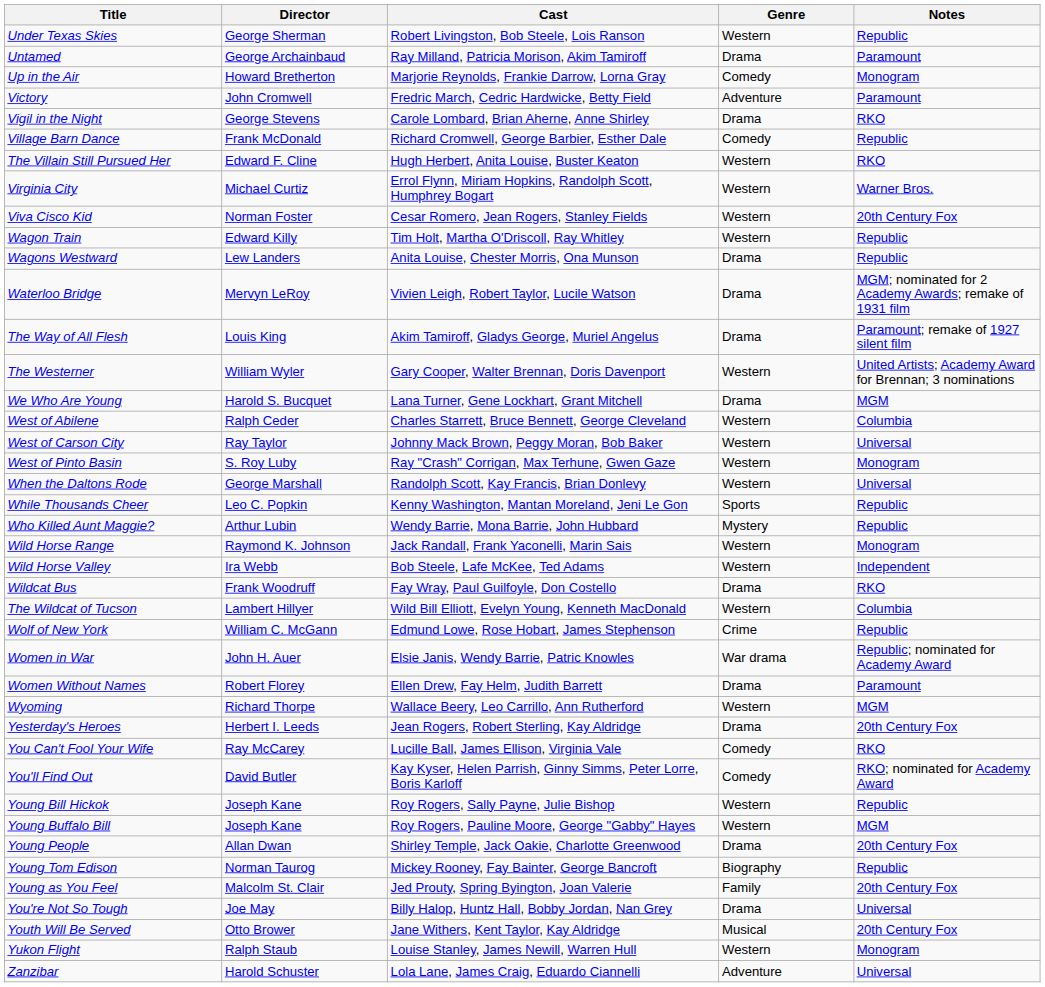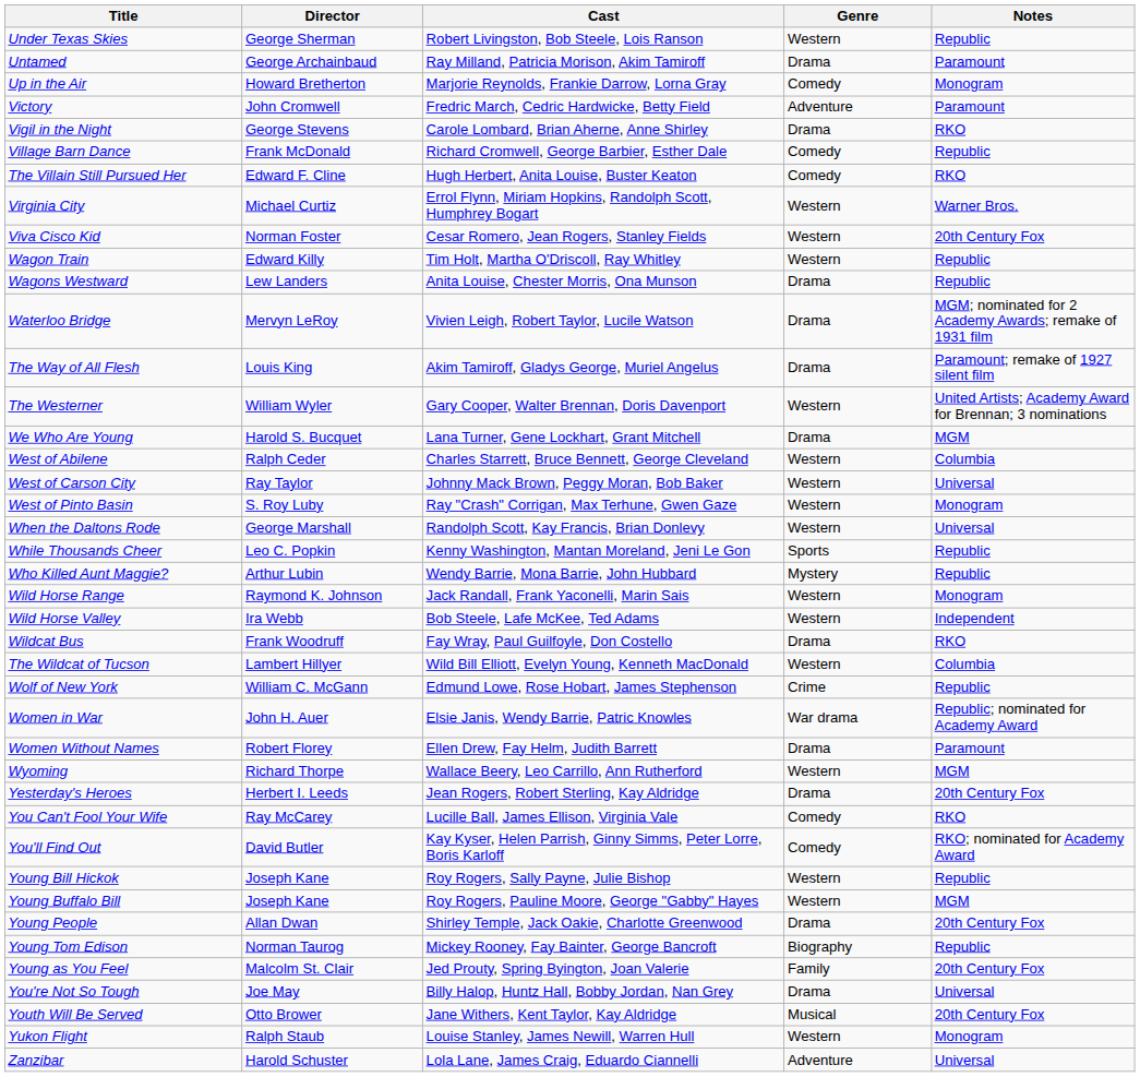 <table class="wikitable" style="width:100%;">
 <tr>
 <th style="width:21%;">Title</th>
 <th style="width:16%;">Director</th>
 <th style="width:32%;">Cast</th>
 <th style="width:13%;">Genre</th>
 <th style="width:18%;">Notes</th>
 </tr>
 <tr>
 <td><em><a href='#'>Under Texas Skies</a></em></td>
 <td><a href='#'>George Sherman</a></td>
 <td><a href='#'>Robert Livingston</a>, <a href='#'>Bob Steele</a>, <a href='#'>Lois Ranson</a></td>
 <td>Western</td>
 <td><a href='#'>Republic</a></td>
 </tr>
 <tr>
 <td><em><a href='#'>Untamed</a></em></td>
 <td><a href='#'>George Archainbaud</a></td>
 <td><a href='#'>Ray Milland</a>, <a href='#'>Patricia Morison</a>, <a href='#'>Akim Tamiroff</a></td>
 <td>Drama</td>
 <td><a href='#'>Paramount</a></td>
 </tr>
 <tr>
 <td><em><a href='#'>Up in the Air</a></em></td>
 <td><a href='#'>Howard Bretherton</a></td>
 <td><a href='#'>Marjorie Reynolds</a>, <a href='#'>Frankie Darrow</a>, <a href='#'>Lorna Gray</a></td>
 <td>Comedy</td>
 <td><a href='#'>Monogram</a></td>
 </tr>
 <tr>
 <td><em><a href='#'>Victory</a></em></td>
 <td><a href='#'>John Cromwell</a></td>
 <td><a href='#'>Fredric March</a>, <a href='#'>Cedric Hardwicke</a>, <a href='#'>Betty Field</a></td>
 <td>Adventure</td>
 <td><a href='#'>Paramount</a></td>
 </tr>
 <tr>
 <td><em><a href='#'>Vigil in the Night</a></em></td>
 <td><a href='#'>George Stevens</a></td>
 <td><a href='#'>Carole Lombard</a>, <a href='#'>Brian Aherne</a>, <a href='#'>Anne Shirley</a></td>
 <td>Drama</td>
 <td><a href='#'>RKO</a></td>
 </tr>
 <tr>
 <td><em><a href='#'>Village Barn Dance</a></em></td>
 <td><a href='#'>Frank McDonald</a></td>
 <td><a href='#'>Richard Cromwell</a>, <a href='#'>George Barbier</a>, <a href='#'>Esther Dale</a></td>
 <td>Comedy</td>
 <td><a href='#'>Republic</a></td>
 </tr>
 <tr>
 <td><em><a href='#'>The Villain Still Pursued Her</a></em></td>
 <td><a href='#'>Edward F. Cline</a></td>
 <td><a href='#'>Hugh Herbert</a>, <a href='#'>Anita Louise</a>, <a href='#'>Buster Keaton</a></td>
-<td>Western</td>
+<td>Comedy</td>
 <td><a href='#'>RKO</a></td>
 </tr>
 <tr>
 <td><em><a href='#'>Virginia City</a></em></td>
 <td><a href='#'>Michael Curtiz</a></td>
 <td><a href='#'>Errol Flynn</a>, <a href='#'>Miriam Hopkins</a>, <a href='#'>Randolph Scott</a>, <a href='#'>Humphrey Bogart</a></td>
 <td>Western</td>
 <td><a href='#'>Warner Bros.</a></td>
 </tr>
 <tr>
 <td><em><a href='#'>Viva Cisco Kid</a></em></td>
 <td><a href='#'>Norman Foster</a></td>
 <td><a href='#'>Cesar Romero</a>, <a href='#'>Jean Rogers</a>, <a href='#'>Stanley Fields</a></td>
 <td>Western</td>
 <td><a href='#'>20th Century Fox</a></td>
 </tr>
 <tr>
 <td><em><a href='#'>Wagon Train</a></em></td>
 <td><a href='#'>Edward Killy</a></td>
 <td><a href='#'>Tim Holt</a>, <a href='#'>Martha O'Driscoll</a>, <a href='#'>Ray Whitley</a></td>
 <td>Western</td>
 <td><a href='#'>Republic</a></td>
 </tr>
 <tr>
 <td><em><a href='#'>Wagons Westward</a></em></td>
 <td><a href='#'>Lew Landers</a></td>
 <td><a href='#'>Anita Louise</a>, <a href='#'>Chester Morris</a>, <a href='#'>Ona Munson</a></td>
 <td>Drama</td>
 <td><a href='#'>Republic</a></td>
 </tr>
 <tr>
 <td><em><a href='#'>Waterloo Bridge</a></em></td>
 <td><a href='#'>Mervyn LeRoy</a></td>
 <td><a href='#'>Vivien Leigh</a>, <a href='#'>Robert Taylor</a>, <a href='#'>Lucile Watson</a></td>
 <td>Drama</td>
 <td><a href='#'>MGM</a>; nominated for 2 <a href='#'>Academy Awards</a>; remake of <a href='#'>1931 film</a></td>
 </tr>
 <tr>
 <td><em><a href='#'>The Way of All Flesh</a></em></td>
 <td><a href='#'>Louis King</a></td>
 <td><a href='#'>Akim Tamiroff</a>, <a href='#'>Gladys George</a>, <a href='#'>Muriel Angelus</a></td>
 <td>Drama</td>
 <td><a href='#'>Paramount</a>; remake of <a href='#'>1927 silent film</a></td>
 </tr>
 <tr>
 <td><em><a href='#'>The Westerner</a></em></td>
 <td><a href='#'>William Wyler</a></td>
 <td><a href='#'>Gary Cooper</a>, <a href='#'>Walter Brennan</a>, <a href='#'>Doris Davenport</a></td>
 <td>Western</td>
 <td><a href='#'>United Artists</a>; <a href='#'>Academy Award</a> for Brennan; 3 nominations</td>
 </tr>
 <tr>
 <td><em><a href='#'>We Who Are Young</a></em></td>
 <td><a href='#'>Harold S. Bucquet</a></td>
 <td><a href='#'>Lana Turner</a>, <a href='#'>Gene Lockhart</a>, <a href='#'>Grant Mitchell</a></td>
 <td>Drama</td>
 <td><a href='#'>MGM</a></td>
 </tr>
 <tr>
 <td><em><a href='#'>West of Abilene</a></em></td>
 <td><a href='#'>Ralph Ceder</a></td>
 <td><a href='#'>Charles Starrett</a>, <a href='#'>Bruce Bennett</a>, <a href='#'>George Cleveland</a></td>
 <td>Western</td>
 <td><a href='#'>Columbia</a></td>
 </tr>
 <tr>
 <td><em><a href='#'>West of Carson City</a></em></td>
 <td><a href='#'>Ray Taylor</a></td>
 <td><a href='#'>Johnny Mack Brown</a>, <a href='#'>Peggy Moran</a>, <a href='#'>Bob Baker</a></td>
 <td>Western</td>
 <td><a href='#'>Universal</a></td>
 </tr>
 <tr>
 <td><em><a href='#'>West of Pinto Basin</a></em></td>
 <td><a href='#'>S. Roy Luby</a></td>
 <td><a href='#'>Ray "Crash" Corrigan</a>, <a href='#'>Max Terhune</a>, <a href='#'>Gwen Gaze</a></td>
 <td>Western</td>
 <td><a href='#'>Monogram</a></td>
 </tr>
 <tr>
 <td><em><a href='#'>When the Daltons Rode</a></em></td>
 <td><a href='#'>George Marshall</a></td>
 <td><a href='#'>Randolph Scott</a>, <a href='#'>Kay Francis</a>, <a href='#'>Brian Donlevy</a></td>
 <td>Western</td>
 <td><a href='#'>Universal</a></td>
 </tr>
 <tr>
 <td><em><a href='#'>While Thousands Cheer</a></em></td>
 <td><a href='#'>Leo C. Popkin</a></td>
 <td><a href='#'>Kenny Washington</a>, <a href='#'>Mantan Moreland</a>, <a href='#'>Jeni Le Gon</a></td>
 <td>Sports</td>
 <td><a href='#'>Republic</a></td>
 </tr>
 <tr>
 <td><em><a href='#'>Who Killed Aunt Maggie?</a></em></td>
 <td><a href='#'>Arthur Lubin</a></td>
 <td><a href='#'>Wendy Barrie</a>, <a href='#'>Mona Barrie</a>, <a href='#'>John Hubbard</a></td>
 <td>Mystery</td>
 <td><a href='#'>Republic</a></td>
 </tr>
 <tr>
 <td><em><a href='#'>Wild Horse Range</a></em></td>
 <td><a href='#'>Raymond K. Johnson</a></td>
 <td><a href='#'>Jack Randall</a>, <a href='#'>Frank Yaconelli</a>, <a href='#'>Marin Sais</a></td>
 <td>Western</td>
 <td><a href='#'>Monogram</a></td>
 </tr>
 <tr>
 <td><em><a href='#'>Wild Horse Valley</a></em></td>
 <td><a href='#'>Ira Webb</a></td>
 <td><a href='#'>Bob Steele</a>, <a href='#'>Lafe McKee</a>, <a href='#'>Ted Adams</a></td>
 <td>Western</td>
 <td><a href='#'>Independent</a></td>
 </tr>
 <tr>
 <td><em><a href='#'>Wildcat Bus</a></em></td>
 <td><a href='#'>Frank Woodruff</a></td>
 <td><a href='#'>Fay Wray</a>, <a href='#'>Paul Guilfoyle</a>, <a href='#'>Don Costello</a></td>
 <td>Drama</td>
 <td><a href='#'>RKO</a></td>
 </tr>
 <tr>
 <td><em><a href='#'>The Wildcat of Tucson</a></em></td>
 <td><a href='#'>Lambert Hillyer</a></td>
 <td><a href='#'>Wild Bill Elliott</a>, <a href='#'>Evelyn Young</a>, <a href='#'>Kenneth MacDonald</a></td>
 <td>Western</td>
 <td><a href='#'>Columbia</a></td>
 </tr>
 <tr>
 <td><em><a href='#'>Wolf of New York</a></em></td>
 <td><a href='#'>William C. McGann</a></td>
 <td><a href='#'>Edmund Lowe</a>, <a href='#'>Rose Hobart</a>, <a href='#'>James Stephenson</a></td>
 <td>Crime</td>
 <td><a href='#'>Republic</a></td>
 </tr>
 <tr>
 <td><em><a href='#'>Women in War</a></em></td>
 <td><a href='#'>John H. Auer</a></td>
 <td><a href='#'>Elsie Janis</a>, <a href='#'>Wendy Barrie</a>, <a href='#'>Patric Knowles</a></td>
 <td>War drama</td>
 <td><a href='#'>Republic</a>; nominated for <a href='#'>Academy Award</a></td>
 </tr>
 <tr>
 <td><em><a href='#'>Women Without Names</a></em></td>
 <td><a href='#'>Robert Florey</a></td>
 <td><a href='#'>Ellen Drew</a>, <a href='#'>Fay Helm</a>, <a href='#'>Judith Barrett</a></td>
 <td>Drama</td>
 <td><a href='#'>Paramount</a></td>
 </tr>
 <tr>
 <td><em><a href='#'>Wyoming</a></em></td>
 <td><a href='#'>Richard Thorpe</a></td>
 <td><a href='#'>Wallace Beery</a>, <a href='#'>Leo Carrillo</a>, <a href='#'>Ann Rutherford</a></td>
 <td>Western</td>
 <td><a href='#'>MGM</a></td>
 </tr>
 <tr>
 <td><em><a href='#'>Yesterday's Heroes</a></em></td>
 <td><a href='#'>Herbert I. Leeds</a></td>
 <td><a href='#'>Jean Rogers</a>, <a href='#'>Robert Sterling</a>, <a href='#'>Kay Aldridge</a></td>
 <td>Drama</td>
 <td><a href='#'>20th Century Fox</a></td>
 </tr>
 <tr>
 <td><em><a href='#'>You Can't Fool Your Wife</a></em></td>
 <td><a href='#'>Ray McCarey</a></td>
 <td><a href='#'>Lucille Ball</a>, <a href='#'>James Ellison</a>, <a href='#'>Virginia Vale</a></td>
 <td>Comedy</td>
 <td><a href='#'>RKO</a></td>
 </tr>
 <tr>
 <td><em><a href='#'>You'll Find Out</a></em></td>
 <td><a href='#'>David Butler</a></td>
 <td><a href='#'>Kay Kyser</a>, <a href='#'>Helen Parrish</a>, <a href='#'>Ginny Simms</a>, <a href='#'>Peter Lorre</a>, <a href='#'>Boris Karloff</a></td>
 <td>Comedy</td>
 <td><a href='#'>RKO</a>; nominated for <a href='#'>Academy Award</a></td>
 </tr>
 <tr>
 <td><em><a href='#'>Young Bill Hickok</a></em></td>
 <td><a href='#'>Joseph Kane</a></td>
 <td><a href='#'>Roy Rogers</a>, <a href='#'>Sally Payne</a>, <a href='#'>Julie Bishop</a></td>
 <td>Western</td>
 <td><a href='#'>Republic</a></td>
 </tr>
 <tr>
 <td><em><a href='#'>Young Buffalo Bill</a></em></td>
 <td><a href='#'>Joseph Kane</a></td>
 <td><a href='#'>Roy Rogers</a>, <a href='#'>Pauline Moore</a>, <a href='#'>George "Gabby" Hayes</a></td>
 <td>Western</td>
 <td><a href='#'>MGM</a></td>
 </tr>
 <tr>
 <td><em><a href='#'>Young People</a></em></td>
 <td><a href='#'>Allan Dwan</a></td>
 <td><a href='#'>Shirley Temple</a>, <a href='#'>Jack Oakie</a>, <a href='#'>Charlotte Greenwood</a></td>
 <td>Drama</td>
 <td><a href='#'>20th Century Fox</a></td>
 </tr>
 <tr>
 <td><em><a href='#'>Young Tom Edison</a></em></td>
 <td><a href='#'>Norman Taurog</a></td>
 <td><a href='#'>Mickey Rooney</a>, <a href='#'>Fay Bainter</a>, <a href='#'>George Bancroft</a></td>
 <td>Biography</td>
 <td><a href='#'>Republic</a></td>
 </tr>
 <tr>
 <td><em><a href='#'>Young as You Feel</a></em></td>
 <td><a href='#'>Malcolm St. Clair</a></td>
 <td><a href='#'>Jed Prouty</a>, <a href='#'>Spring Byington</a>, <a href='#'>Joan Valerie</a></td>
 <td>Family</td>
 <td><a href='#'>20th Century Fox</a></td>
 </tr>
 <tr>
 <td><em><a href='#'>You're Not So Tough</a></em></td>
 <td><a href='#'>Joe May</a></td>
 <td><a href='#'>Billy Halop</a>, <a href='#'>Huntz Hall</a>, <a href='#'>Bobby Jordan</a>, <a href='#'>Nan Grey</a></td>
 <td>Drama</td>
 <td><a href='#'>Universal</a></td>
 </tr>
 <tr>
 <td><em><a href='#'>Youth Will Be Served</a></em></td>
 <td><a href='#'>Otto Brower</a></td>
 <td><a href='#'>Jane Withers</a>, <a href='#'>Kent Taylor</a>, <a href='#'>Kay Aldridge</a></td>
 <td>Musical</td>
 <td><a href='#'>20th Century Fox</a></td>
 </tr>
 <tr>
 <td><em><a href='#'>Yukon Flight</a></em></td>
 <td><a href='#'>Ralph Staub</a></td>
 <td><a href='#'>Louise Stanley</a>, <a href='#'>James Newill</a>, <a href='#'>Warren Hull</a></td>
 <td>Western</td>
 <td><a href='#'>Monogram</a></td>
 </tr>
 <tr>
 <td><em><a href='#'>Zanzibar</a></em></td>
 <td><a href='#'>Harold Schuster</a></td>
 <td><a href='#'>Lola Lane</a>, <a href='#'>James Craig</a>, <a href='#'>Eduardo Ciannelli</a></td>
 <td>Adventure</td>
 <td><a href='#'>Universal</a></td>
 </tr>
 </table>
